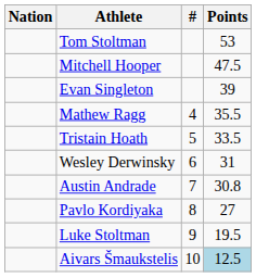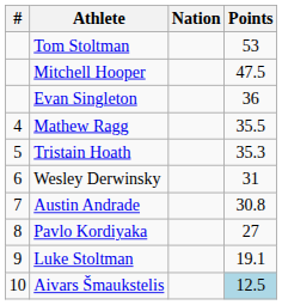 <table class="wikitable" style="text-align:center">
 <tr>
+<th scope="col" style="width: 10px;">#</th>
+<th scope="col">Athlete</th>
 <th scope="col">Nation</th>
-<th scope="col">Athlete</th>
-<th scope="col" style="width: 10px;">#</th>
 <th scope="col" style="width: 10px;">Points</th>
 </tr>
 <tr>
+<td></td>
+<td align=left><a href='#'>Tom Stoltman</a></td>
 <td align=left></td>
-<td align=left><a href='#'>Tom Stoltman</a></td>
-<td></td>
 <td>53</td>
 </tr>
 <tr>
+<td></td>
+<td align=left><a href='#'>Mitchell Hooper</a></td>
 <td align=left></td>
-<td align=left><a href='#'>Mitchell Hooper</a></td>
-<td></td>
 <td>47.5</td>
 </tr>
 <tr>
+<td></td>
+<td align=left><a href='#'>Evan Singleton</a></td>
 <td align=left></td>
-<td align=left><a href='#'>Evan Singleton</a></td>
-<td></td>
-<td>39</td>
+<td>36</td>
 </tr>
 <tr>
+<td>4</td>
+<td align=left><a href='#'>Mathew Ragg</a></td>
 <td align=left></td>
-<td align=left><a href='#'>Mathew Ragg</a></td>
-<td>4</td>
 <td>35.5</td>
 </tr>
 <tr>
+<td>5</td>
+<td align=left><a href='#'>Tristain Hoath</a></td>
 <td align=left></td>
-<td align=left><a href='#'>Tristain Hoath</a></td>
-<td>5</td>
-<td>33.5</td>
+<td>35.3</td>
 </tr>
 <tr>
+<td>6</td>
+<td align=left>Wesley Derwinsky</td>
 <td align=left></td>
-<td align=left>Wesley Derwinsky</td>
-<td>6</td>
 <td>31</td>
 </tr>
 <tr>
+<td>7</td>
+<td align=left><a href='#'>Austin Andrade</a></td>
 <td align=left></td>
-<td align=left><a href='#'>Austin Andrade</a></td>
-<td>7</td>
 <td>30.8</td>
 </tr>
 <tr>
+<td>8</td>
+<td align=left><a href='#'>Pavlo Kordiyaka</a></td>
 <td align=left></td>
-<td align=left><a href='#'>Pavlo Kordiyaka</a></td>
-<td>8</td>
 <td>27</td>
 </tr>
 <tr>
+<td>9</td>
+<td align=left><a href='#'>Luke Stoltman</a></td>
 <td align=left></td>
-<td align=left><a href='#'>Luke Stoltman</a></td>
-<td>9</td>
-<td>19.5</td>
+<td>19.1</td>
 </tr>
 <tr>
+<td>10</td>
+<td align=left><a href='#'>Aivars Šmaukstelis</a></td>
 <td align=left></td>
-<td align=left><a href='#'>Aivars Šmaukstelis</a></td>
-<td>10</td>
 <td style="background: lightblue;">12.5</td>
 </tr>
 </table>
